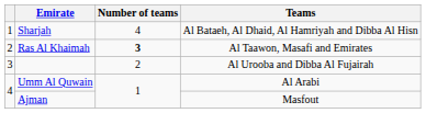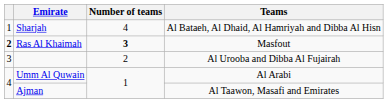 <table class="wikitable">
 <tr>
 <th></th>
 <th><a href='#'>Emirate</a></th>
 <th>Number of teams</th>
 <th>Teams</th>
 </tr>
 <tr>
 <td>1</td>
 <td> <a href='#'>Sharjah</a></td>
 <td align=center>4</td>
 <td align=center>Al Bataeh, Al Dhaid, Al Hamriyah and Dibba Al Hisn</td>
 </tr>
 <tr>
-<td>2</td>
+<td><strong>2</strong></td>
 <td> <a href='#'>Ras Al Khaimah</a></td>
 <td align=center><strong>3</strong></td>
-<td align=center>Al Taawon, Masafi and Emirates</td>
+<td align=center>Masfout</td>
 </tr>
 <tr>
 <td>3</td>
 <td></td>
 <td align=center>2</td>
 <td align=center>Al Urooba and Dibba Al Fujairah</td>
 </tr>
 <tr>
 <td rowspan="2">4</td>
 <td> <a href='#'>Umm Al Quwain</a></td>
 <td rowspan="2" align=center>1</td>
 <td align=center>Al Arabi</td>
 </tr>
 <tr>
 <td> <a href='#'>Ajman</a></td>
-<td align=center>Masfout</td>
+<td align=center>Al Taawon, Masafi and Emirates</td>
 </tr>
 </table>
